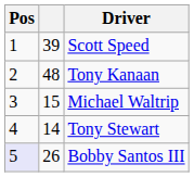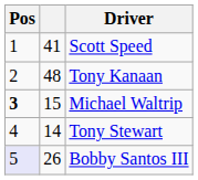 <table class="wikitable" style="font-size:98%">
 <tr>
 <th>Pos</th>
 <th></th>
 <th>Driver</th>
 </tr>
 <tr>
 <td>1</td>
-<td>39</td>
+<td>41</td>
 <td><a href='#'>Scott Speed</a></td>
 </tr>
 <tr>
 <td>2</td>
 <td>48</td>
 <td><a href='#'>Tony Kanaan</a></td>
 </tr>
 <tr>
-<td>3</td>
+<td><strong>3</strong></td>
 <td>15</td>
 <td><a href='#'>Michael Waltrip</a></td>
 </tr>
 <tr>
 <td>4</td>
 <td>14</td>
 <td><a href='#'>Tony Stewart</a></td>
 </tr>
 <tr>
 <td style="background: lavender;">5</td>
 <td>26</td>
 <td><a href='#'>Bobby Santos III</a></td>
 </tr>
 </table>
